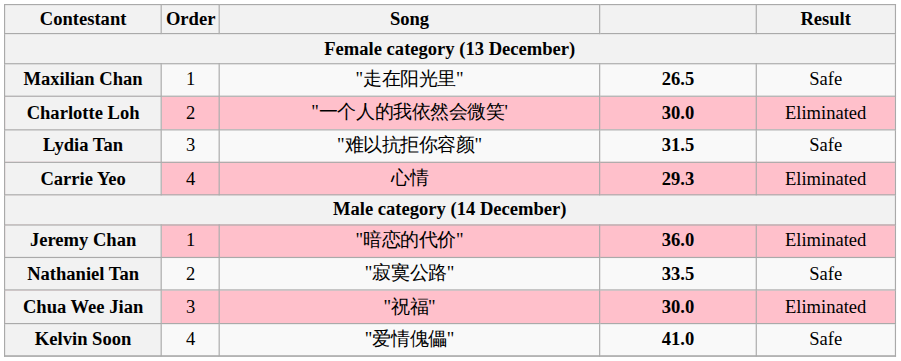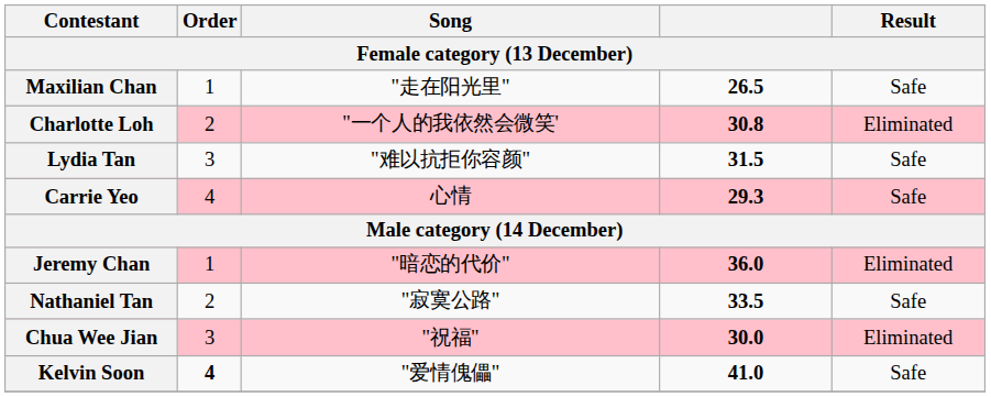 <table class="wikitable plainrowheaders" style="text-align:center;">
 <tr>
 <th scope="col" style="width:8em;">Contestant</th>
 <th scope="col">Order</th>
 <th scope="col" style="width:20em;">Song</th>
 <th colspan=1 scope="col" style="width:8em;"></th>
 <th scope="col" style="width:7em;">Result</th>
 </tr>
 <tr>
 <th colspan=9>Female category (13 December)</th>
 </tr>
 <tr>
 <th scope="row">Maxilian Chan</th>
 <td>1</td>
 <td>"走在阳光里"</td>
 <td><strong>26.5</strong></td>
 <td>Safe</td>
 </tr>
 <tr style="background:pink;">
 <th scope="row">Charlotte Loh</th>
 <td>2</td>
 <td>"一个人的我依然会微笑'</td>
-<td><strong>30.0</strong></td>
+<td><strong>30.8</strong></td>
 <td>Eliminated</td>
 </tr>
 <tr>
 <th scope="row">Lydia Tan</th>
 <td>3</td>
 <td>"难以抗拒你容颜"</td>
 <td><strong>31.5</strong></td>
 <td>Safe</td>
 </tr>
 <tr style="background:pink;">
 <th scope="row">Carrie Yeo</th>
 <td>4</td>
 <td>心情</td>
 <td><strong>29.3</strong></td>
-<td>Eliminated</td>
+<td>Safe</td>
 </tr>
 <tr>
 <th colspan=9>Male category (14 December)</th>
 </tr>
 <tr style="background:pink;">
 <th scope="row">Jeremy Chan</th>
 <td>1</td>
 <td>"暗恋的代价"</td>
 <td><strong>36.0</strong></td>
 <td>Eliminated</td>
 </tr>
 <tr>
 <th scope="row">Nathaniel Tan</th>
 <td>2</td>
 <td>"寂寞公路"</td>
 <td><strong>33.5</strong></td>
 <td>Safe</td>
 </tr>
 <tr style="background:pink;">
 <th scope="row">Chua Wee Jian</th>
 <td>3</td>
 <td>"祝福"</td>
 <td><strong>30.0</strong></td>
 <td>Eliminated</td>
 </tr>
 <tr>
 <th scope="row">Kelvin Soon</th>
-<td>4</td>
+<td><strong>4</strong></td>
 <td>"爱情傀儡"</td>
 <td><strong>41.0</strong></td>
 <td>Safe</td>
 </tr>
 <tr>
 </tr>
 </table>
